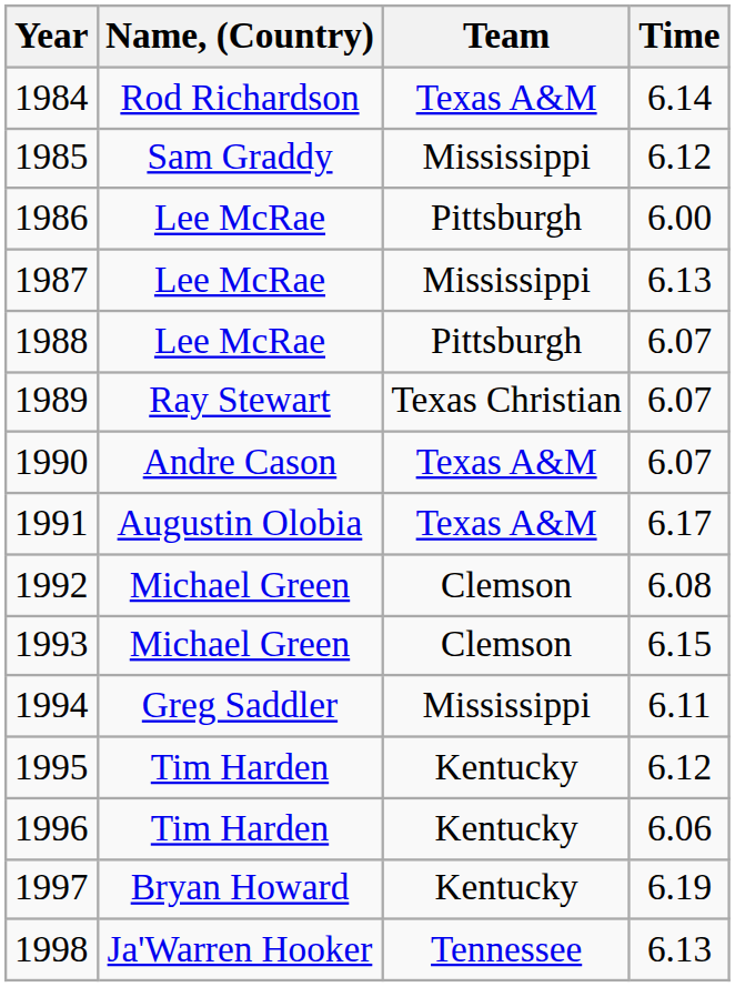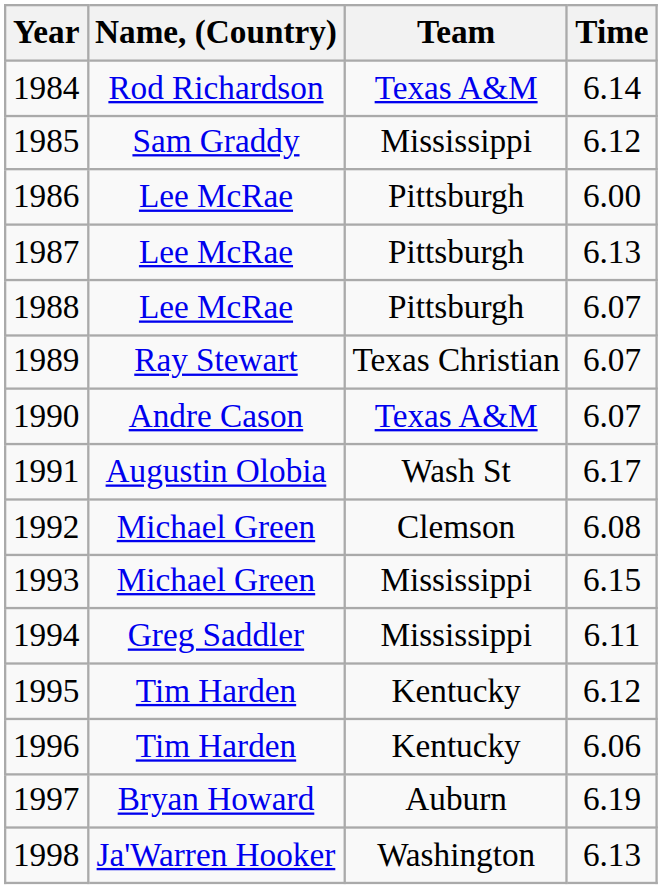 <table class="wikitable sortable" style="font-size:90%; text-align: center;">
 <tr>
 <th>Year</th>
 <th>Name, (Country)</th>
 <th>Team</th>
 <th>Time</th>
 </tr>
 <tr>
 <td>1984</td>
 <td><a href='#'>Rod Richardson</a></td>
 <td><a href='#'>Texas A&M</a></td>
 <td>6.14</td>
 </tr>
 <tr>
 <td>1985</td>
 <td><a href='#'>Sam Graddy</a></td>
 <td>Mississippi</td>
 <td>6.12</td>
 </tr>
 <tr>
 <td>1986</td>
 <td><a href='#'>Lee McRae</a></td>
 <td>Pittsburgh</td>
 <td>6.00</td>
 </tr>
 <tr>
 <td>1987</td>
 <td><a href='#'>Lee McRae</a></td>
-<td>Mississippi</td>
+<td>Pittsburgh</td>
 <td>6.13</td>
 </tr>
 <tr>
 <td>1988</td>
 <td><a href='#'>Lee McRae</a></td>
 <td>Pittsburgh</td>
 <td>6.07</td>
 </tr>
 <tr>
 <td>1989</td>
 <td><a href='#'>Ray Stewart</a> </td>
 <td>Texas Christian</td>
 <td>6.07</td>
 </tr>
 <tr>
 <td>1990</td>
 <td><a href='#'>Andre Cason</a></td>
 <td><a href='#'>Texas A&M</a></td>
 <td>6.07</td>
 </tr>
 <tr>
 <td>1991</td>
 <td><a href='#'>Augustin Olobia</a> </td>
-<td><a href='#'>Texas A&M</a></td>
+<td>Wash St</td>
 <td>6.17</td>
 </tr>
 <tr>
 <td>1992</td>
 <td><a href='#'>Michael Green</a> </td>
 <td>Clemson</td>
 <td>6.08</td>
 </tr>
 <tr>
 <td>1993</td>
 <td><a href='#'>Michael Green</a> </td>
-<td>Clemson</td>
+<td>Mississippi</td>
 <td>6.15</td>
 </tr>
 <tr>
 <td>1994</td>
 <td><a href='#'>Greg Saddler</a></td>
 <td>Mississippi</td>
 <td>6.11</td>
 </tr>
 <tr>
 <td>1995</td>
 <td><a href='#'>Tim Harden</a></td>
 <td>Kentucky</td>
 <td>6.12</td>
 </tr>
 <tr>
 <td>1996</td>
 <td><a href='#'>Tim Harden</a></td>
 <td>Kentucky</td>
 <td>6.06</td>
 </tr>
 <tr>
 <td>1997</td>
 <td><a href='#'>Bryan Howard</a></td>
-<td>Kentucky</td>
+<td>Auburn</td>
 <td>6.19</td>
 </tr>
 <tr>
 <td>1998</td>
 <td><a href='#'>Ja'Warren Hooker</a></td>
-<td><a href='#'>Tennessee</a></td>
+<td>Washington</td>
 <td>6.13</td>
 </tr>
 </table>
